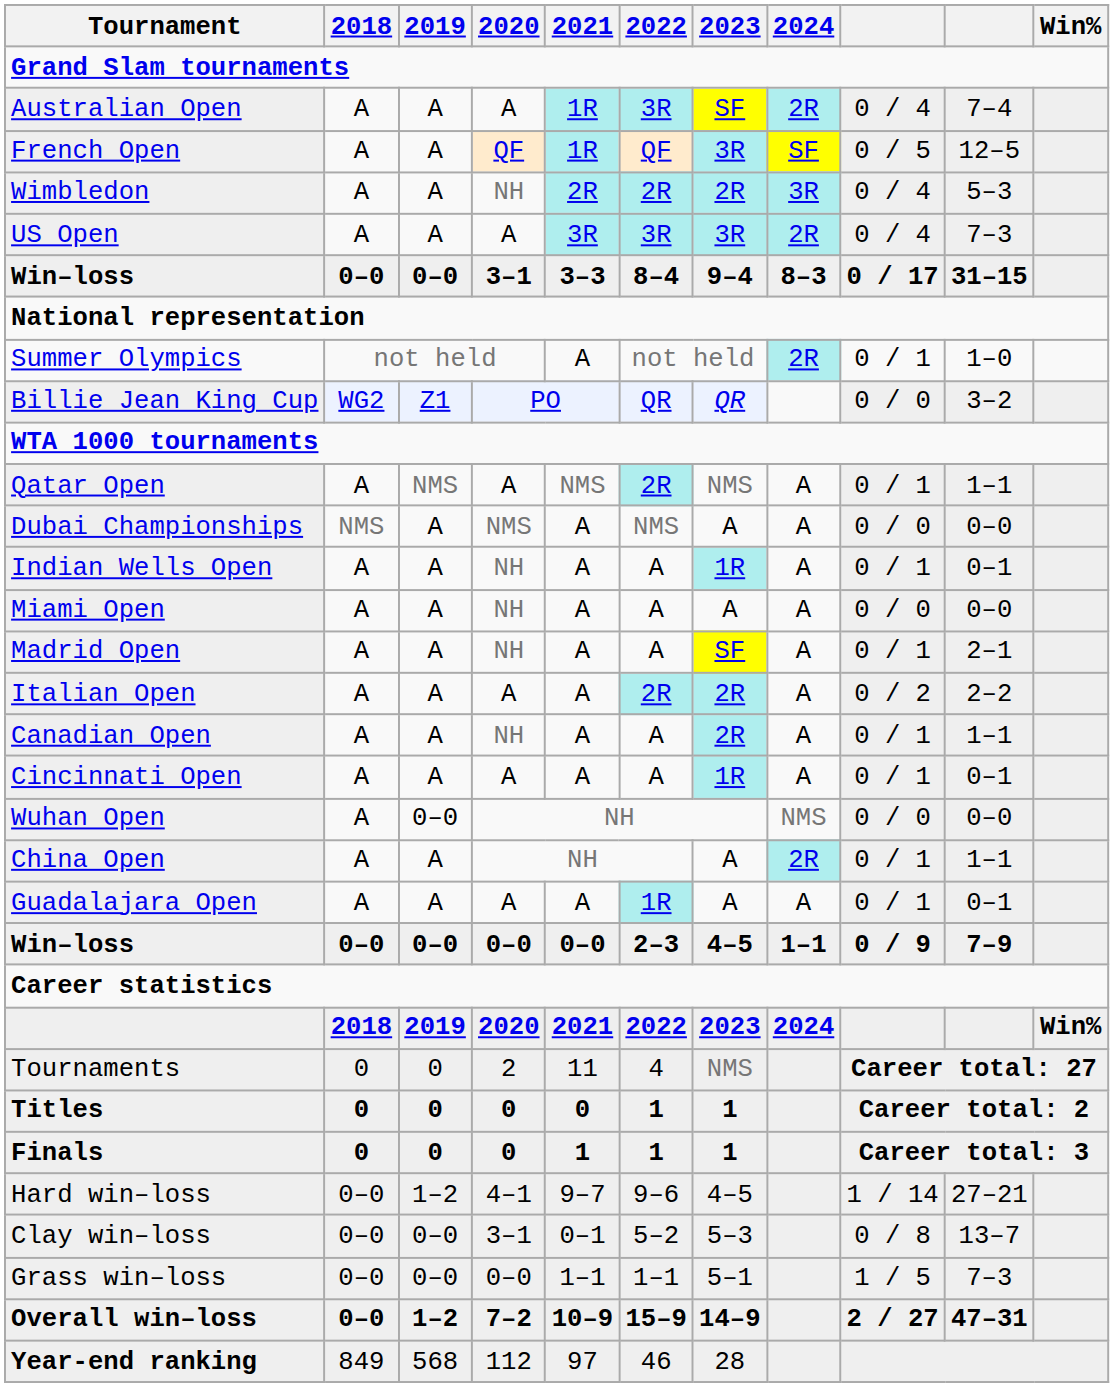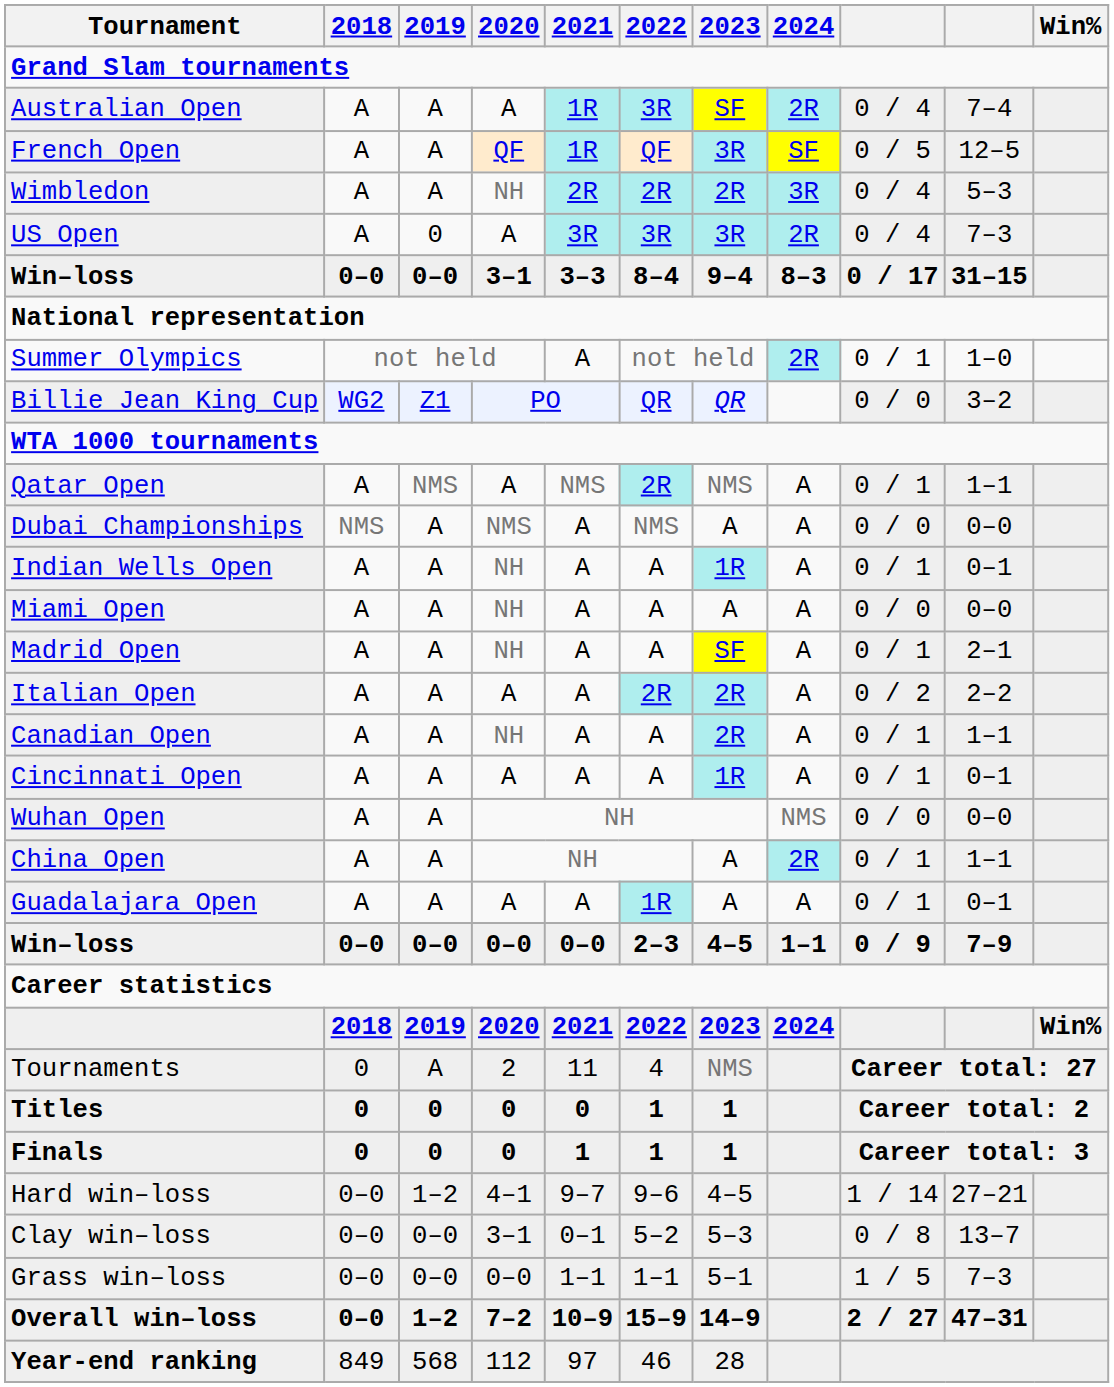 <table class="wikitable" style="text-align:center">
 <tr>
 <th>Tournament</th>
 <th><a href='#'>2018</a></th>
 <th><a href='#'>2019</a></th>
 <th><a href='#'>2020</a></th>
 <th><a href='#'>2021</a></th>
 <th><a href='#'>2022</a></th>
 <th><a href='#'>2023</a></th>
 <th><a href='#'>2024</a></th>
 <th></th>
 <th></th>
 <th>Win%</th>
 </tr>
 <tr>
 <td colspan="11" align="left"><strong><a href='#'>Grand Slam tournaments</a></strong></td>
 </tr>
 <tr>
 <td align="left" bgcolor=efefef><a href='#'>Australian Open</a></td>
 <td>A</td>
 <td>A</td>
 <td>A</td>
 <td bgcolor=afeeee><a href='#'>1R</a></td>
 <td bgcolor=afeeee><a href='#'>3R</a></td>
 <td bgcolor=yellow><a href='#'>SF</a></td>
 <td bgcolor=afeeee><a href='#'>2R</a></td>
 <td bgcolor=efefef>0 / 4</td>
 <td bgcolor=efefef>7–4</td>
 <td bgcolor=efefef></td>
 </tr>
 <tr>
 <td align="left" bgcolor=efefef><a href='#'>French Open</a></td>
 <td>A</td>
 <td>A</td>
 <td bgcolor="ffebcd"><a href='#'>QF</a></td>
 <td bgcolor="afeeee"><a href='#'>1R</a></td>
 <td bgcolor="ffebcd"><a href='#'>QF</a></td>
 <td bgcolor="afeeee"><a href='#'>3R</a></td>
 <td bgcolor="yellow"><a href='#'>SF</a></td>
 <td bgcolor=efefef>0 / 5</td>
 <td bgcolor=efefef>12–5</td>
 <td bgcolor=efefef></td>
 </tr>
 <tr>
 <td align="left" bgcolor=efefef><a href='#'>Wimbledon</a></td>
 <td>A</td>
 <td>A</td>
 <td style="color:#767676">NH</td>
 <td bgcolor="afeeee"><a href='#'>2R</a></td>
 <td bgcolor="afeeee"><a href='#'>2R</a></td>
 <td bgcolor="afeeee"><a href='#'>2R</a></td>
 <td bgcolor="afeeee"><a href='#'>3R</a></td>
 <td bgcolor=efefef>0 / 4</td>
 <td bgcolor=efefef>5–3</td>
 <td bgcolor=efefef></td>
 </tr>
 <tr>
 <td align="left" bgcolor=efefef><a href='#'>US Open</a></td>
 <td>A</td>
-<td>A</td>
+<td>0</td>
 <td>A</td>
 <td bgcolor=afeeee><a href='#'>3R</a></td>
 <td bgcolor=afeeee><a href='#'>3R</a></td>
 <td bgcolor=afeeee><a href='#'>3R</a></td>
 <td bgcolor=afeeee><a href='#'>2R</a></td>
 <td bgcolor=efefef>0 / 4</td>
 <td bgcolor=efefef>7–3</td>
 <td bgcolor=efefef></td>
 </tr>
 <tr style="font-weight:bold;background:#efefef">
 <td style="text-align:left">Win–loss</td>
 <td>0–0</td>
 <td>0–0</td>
 <td>3–1</td>
 <td>3–3</td>
 <td>8–4</td>
 <td>9–4</td>
 <td>8–3</td>
 <td>0 / 17</td>
 <td>31–15</td>
 <td></td>
 </tr>
 <tr>
 <td colspan="11" align="left"><strong>National representation</strong></td>
 </tr>
 <tr>
 <td style=text-align:left><a href='#'>Summer Olympics</a></td>
 <td style=color:#767676 colspan=3>not held</td>
 <td>A</td>
 <td colspan="2" style="color:#767676">not held</td>
 <td style=background:#afeeee><a href='#'>2R</a></td>
 <td>0 / 1</td>
 <td>1–0</td>
 <td></td>
 </tr>
 <tr>
 <td align=left bgcolor=efefef><a href='#'>Billie Jean King Cup</a></td>
 <td bgcolor=ecf2ff><a href='#'>WG2</a></td>
 <td bgcolor=ecf2ff><a href='#'>Z1</a></td>
 <td colspan="2" bgcolor=ecf2ff><a href='#'>PO</a></td>
 <td bgcolor=ecf2ff><a href='#'>QR</a></td>
 <td bgcolor=ecf2ff><a href='#'><em>QR</em></a></td>
 <td></td>
 <td bgcolor=efefef>0 / 0</td>
 <td bgcolor=efefef>3–2</td>
 <td bgcolor=efefef></td>
 </tr>
 <tr>
 <td colspan="11" align="left"><strong><a href='#'>WTA 1000 tournaments</a></strong></td>
 </tr>
 <tr>
 <td align=left bgcolor=efefef><a href='#'>Qatar Open</a></td>
 <td>A</td>
 <td style=color:#767676>NMS</td>
 <td>A</td>
 <td style=color:#767676>NMS</td>
 <td bgcolor=afeeee><a href='#'>2R</a></td>
 <td style=color:#767676>NMS</td>
 <td>A</td>
 <td bgcolor=efefef>0 / 1</td>
 <td bgcolor=efefef>1–1</td>
 <td bgcolor=efefef></td>
 </tr>
 <tr>
 <td align="left" bgcolor=efefef><a href='#'>Dubai Championships</a></td>
 <td style=color:#767676>NMS</td>
 <td>A</td>
 <td style=color:#767676>NMS</td>
 <td>A</td>
 <td style=color:#767676>NMS</td>
 <td>A</td>
 <td>A</td>
 <td bgcolor=efefef>0 / 0</td>
 <td bgcolor=efefef>0–0</td>
 <td bgcolor=efefef></td>
 </tr>
 <tr>
 <td align=left bgcolor=efefef><a href='#'>Indian Wells Open</a></td>
 <td>A</td>
 <td>A</td>
 <td style=color:#767676>NH</td>
 <td>A</td>
 <td>A</td>
 <td bgcolor=afeeee><a href='#'>1R</a></td>
 <td>A</td>
 <td bgcolor=efefef>0 / 1</td>
 <td bgcolor=efefef>0–1</td>
 <td bgcolor=efefef></td>
 </tr>
 <tr>
 <td align=left bgcolor=efefef><a href='#'>Miami Open</a></td>
 <td>A</td>
 <td>A</td>
 <td style=color:#767676>NH</td>
 <td>A</td>
 <td>A</td>
 <td>A</td>
 <td>A</td>
 <td bgcolor=efefef>0 / 0</td>
 <td bgcolor=efefef>0–0</td>
 <td bgcolor=efefef></td>
 </tr>
 <tr>
 <td align=left bgcolor=efefef><a href='#'>Madrid Open</a></td>
 <td>A</td>
 <td>A</td>
 <td style=color:#767676>NH</td>
 <td>A</td>
 <td>A</td>
 <td bgcolor=yellow><a href='#'>SF</a></td>
 <td>A</td>
 <td bgcolor=efefef>0 / 1</td>
 <td bgcolor=efefef>2–1</td>
 <td bgcolor=efefef></td>
 </tr>
 <tr>
 <td align=left bgcolor=efefef><a href='#'>Italian Open</a></td>
 <td>A</td>
 <td>A</td>
 <td>A</td>
 <td>A</td>
 <td bgcolor=afeeee><a href='#'>2R</a></td>
 <td bgcolor=afeeee><a href='#'>2R</a></td>
 <td>A</td>
 <td bgcolor=efefef>0 / 2</td>
 <td bgcolor=efefef>2–2</td>
 <td bgcolor=efefef></td>
 </tr>
 <tr>
 <td align=left bgcolor=efefef><a href='#'>Canadian Open</a></td>
 <td>A</td>
 <td>A</td>
 <td style=color:#767676>NH</td>
 <td>A</td>
 <td>A</td>
 <td bgcolor=afeeee><a href='#'>2R</a></td>
 <td>A</td>
 <td bgcolor=efefef>0 / 1</td>
 <td bgcolor=efefef>1–1</td>
 <td bgcolor=efefef></td>
 </tr>
 <tr>
 <td align=left bgcolor=efefef><a href='#'>Cincinnati Open</a></td>
 <td>A</td>
 <td>A</td>
 <td>A</td>
 <td>A</td>
 <td>A</td>
 <td bgcolor=afeeee><a href='#'>1R</a></td>
 <td>A</td>
 <td bgcolor=efefef>0 / 1</td>
 <td bgcolor=efefef>0–1</td>
 <td bgcolor=efefef></td>
 </tr>
 <tr>
 <td align=left bgcolor=efefef><a href='#'>Wuhan Open</a></td>
 <td>A</td>
-<td>0–0</td>
+<td>A</td>
 <td colspan="4" style=color:#767676>NH</td>
 <td style=color:#767676>NMS</td>
 <td bgcolor=efefef>0 / 0</td>
 <td bgcolor=efefef>0–0</td>
 <td bgcolor=efefef></td>
 </tr>
 <tr>
 <td align=left bgcolor=efefef><a href='#'>China Open</a></td>
 <td>A</td>
 <td>A</td>
 <td colspan="3" style=color:#767676>NH</td>
 <td>A</td>
 <td bgcolor=afeeee><a href='#'>2R</a></td>
 <td bgcolor=efefef>0 / 1</td>
 <td bgcolor=efefef>1–1</td>
 <td bgcolor=efefef></td>
 </tr>
 <tr>
 <td align=left bgcolor=efefef><a href='#'>Guadalajara Open</a></td>
 <td>A</td>
 <td>A</td>
 <td>A</td>
 <td>A</td>
 <td bgcolor=afeeee><a href='#'>1R</a></td>
 <td>A</td>
 <td>A</td>
 <td bgcolor=efefef>0 / 1</td>
 <td bgcolor=efefef>0–1</td>
 <td bgcolor=efefef></td>
 </tr>
 <tr style="font-weight:bold;background:#efefef">
 <td align=left>Win–loss</td>
 <td>0–0</td>
 <td>0–0</td>
 <td>0–0</td>
 <td>0–0</td>
 <td>2–3</td>
 <td>4–5</td>
 <td>1–1</td>
 <td>0 / 9</td>
 <td>7–9</td>
 <td></td>
 </tr>
 <tr>
 <td colspan="11" align="left"><strong>Career statistics</strong></td>
 </tr>
 <tr style="font-weight:bold;background:#efefef">
 <td></td>
 <td><a href='#'>2018</a></td>
 <td><a href='#'>2019</a></td>
 <td><a href='#'>2020</a></td>
 <td><a href='#'>2021</a></td>
 <td><a href='#'>2022</a></td>
 <td><a href='#'>2023</a></td>
 <td><a href='#'>2024</a></td>
 <td></td>
 <td></td>
 <td>Win%</td>
 </tr>
 <tr bgcolor=efefef>
 <td align=left>Tournaments</td>
 <td>0</td>
-<td>0</td>
+<td>A</td>
 <td>2</td>
 <td>11</td>
 <td>4</td>
 <td style=color:#767676>NMS</td>
 <td></td>
 <td colspan="3"><strong>Career total: 27</strong></td>
 </tr>
 <tr style="font-weight:bold;background:#efefef">
 <td align=left>Titles</td>
 <td>0</td>
 <td>0</td>
 <td>0</td>
 <td>0</td>
 <td>1</td>
 <td>1</td>
 <td></td>
 <td colspan="3">Career total: 2</td>
 </tr>
 <tr style="font-weight:bold;background:#efefef">
 <td align=left>Finals</td>
 <td>0</td>
 <td>0</td>
 <td>0</td>
 <td>1</td>
 <td>1</td>
 <td>1</td>
 <td></td>
 <td colspan="3">Career total: 3</td>
 </tr>
 <tr bgcolor=efefef>
 <td align=left>Hard win–loss</td>
 <td>0–0</td>
 <td>1–2</td>
 <td>4–1</td>
 <td>9–7</td>
 <td>9–6</td>
 <td>4–5</td>
 <td></td>
 <td>1 / 14</td>
 <td>27–21</td>
 <td></td>
 </tr>
 <tr bgcolor=efefef>
 <td align=left>Clay win–loss</td>
 <td>0–0</td>
 <td>0–0</td>
 <td>3–1</td>
 <td>0–1</td>
 <td>5–2</td>
 <td>5–3</td>
 <td></td>
 <td>0 / 8</td>
 <td>13–7</td>
 <td></td>
 </tr>
 <tr bgcolor=efefef>
 <td align=left>Grass win–loss</td>
 <td>0–0</td>
 <td>0–0</td>
 <td>0–0</td>
 <td>1–1</td>
 <td>1–1</td>
 <td>5–1</td>
 <td></td>
 <td>1 / 5</td>
 <td>7–3</td>
 <td></td>
 </tr>
 <tr style="font-weight:bold;background:#efefef">
 <td align=left>Overall win–loss</td>
 <td>0–0</td>
 <td>1–2</td>
 <td>7–2</td>
 <td>10–9</td>
 <td>15–9</td>
 <td>14–9</td>
 <td></td>
 <td>2 / 27</td>
 <td>47–31</td>
 <td></td>
 </tr>
 <tr bgcolor=efefef>
 <td align=left><strong>Year-end ranking</strong></td>
 <td>849</td>
 <td>568</td>
 <td>112</td>
 <td>97</td>
 <td>46</td>
 <td>28</td>
 <td></td>
 <td colspan="3"></td>
 </tr>
 </table>
